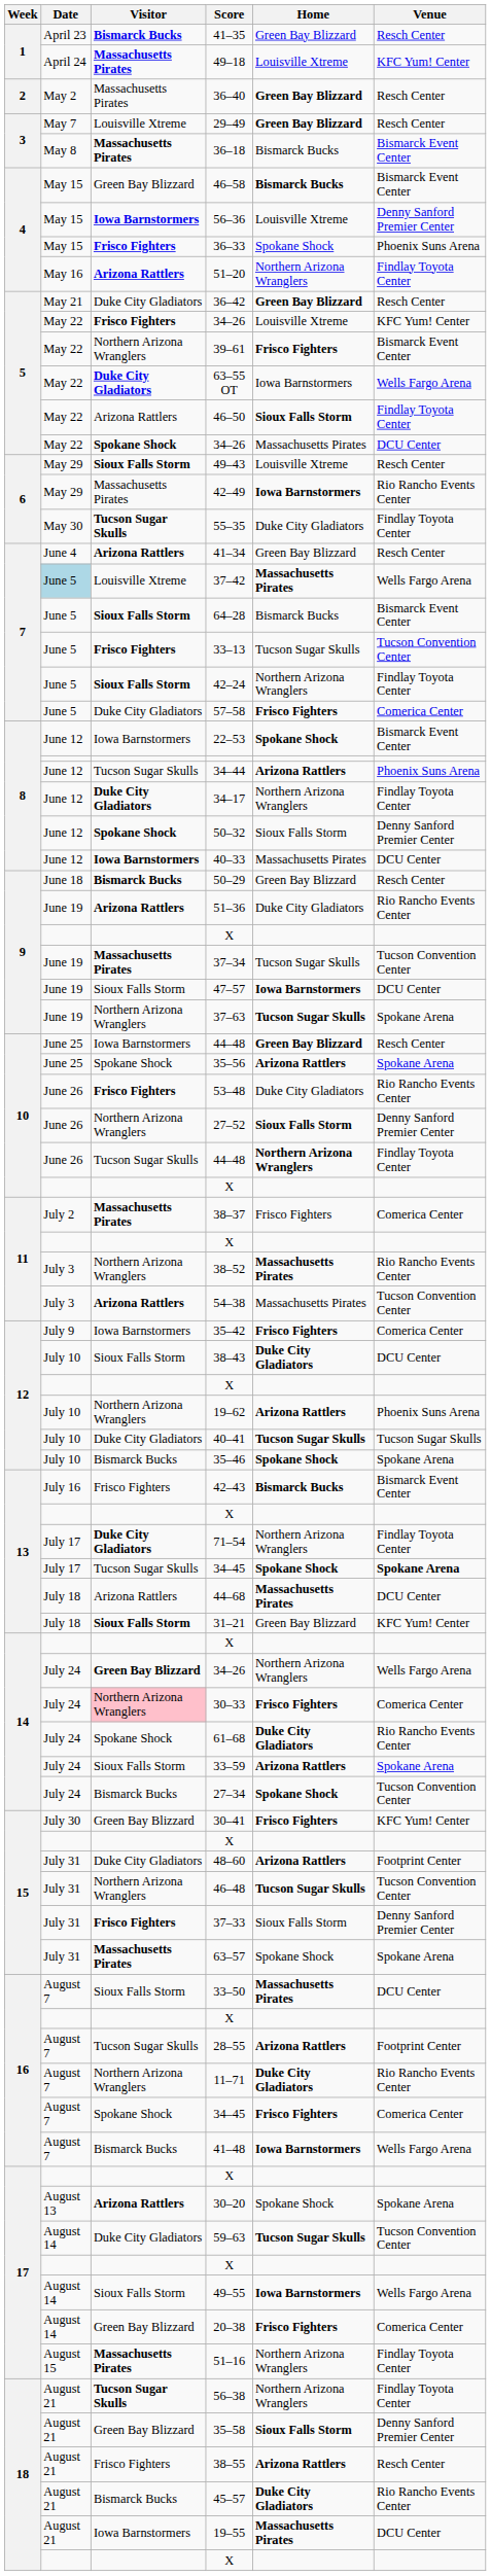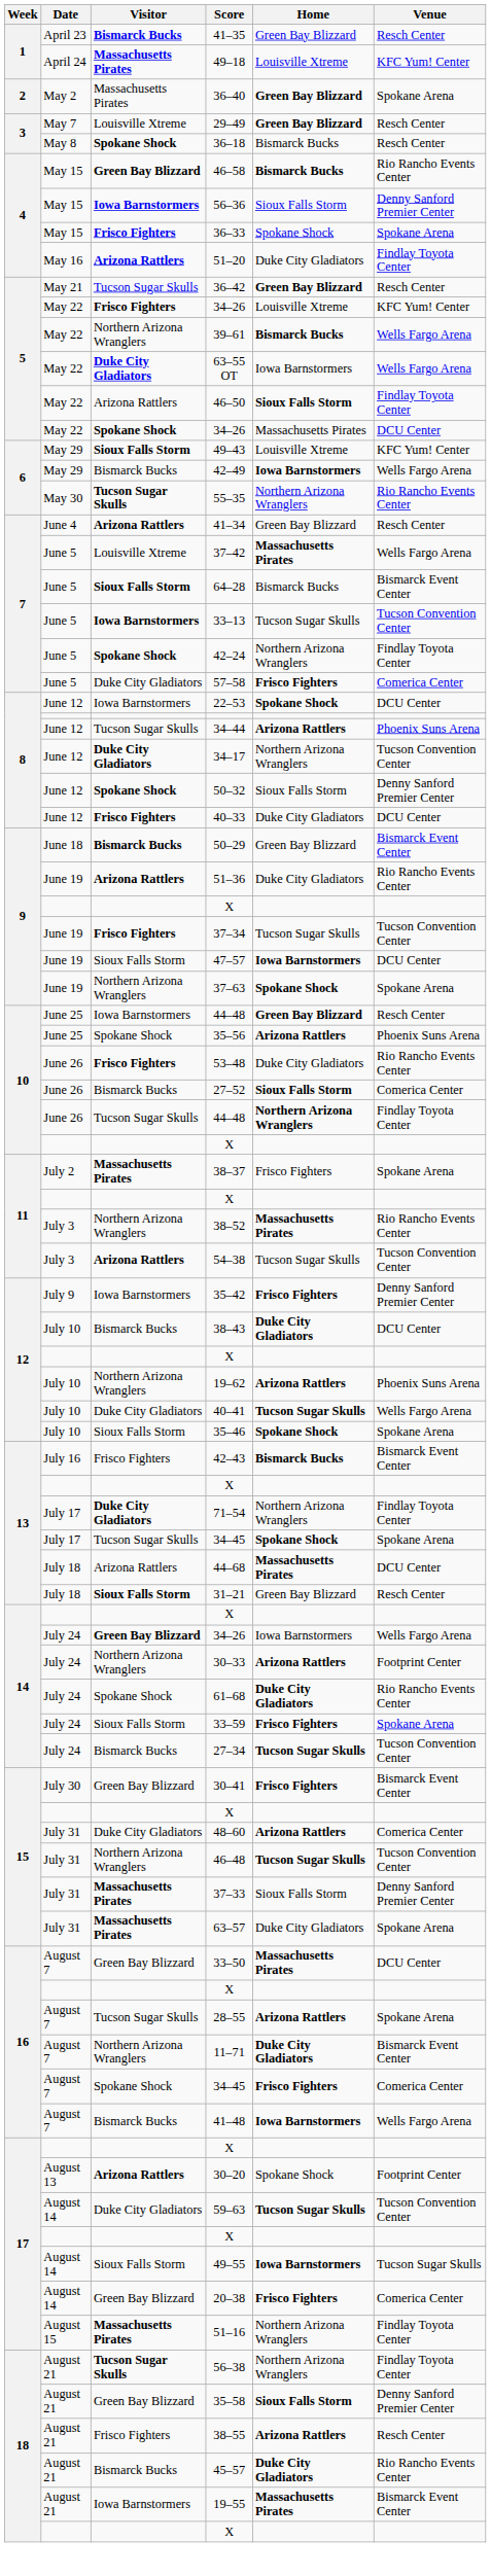 <table class="wikitable">
 <tr>
 <th>Week</th>
 <th>Date</th>
 <th>Visitor</th>
 <th>Score</th>
 <th>Home</th>
 <th>Venue</th>
 </tr>
 <tr>
 <th rowspan=2>1</th>
 <td>April 23</td>
 <td><strong><a href='#'>Bismarck Bucks</a></strong></td>
 <td align=center>41–35</td>
 <td><a href='#'>Green Bay Blizzard</a></td>
 <td><a href='#'>Resch Center</a></td>
 </tr>
 <tr>
 <td>April 24</td>
 <td><strong><a href='#'>Massachusetts Pirates</a></strong></td>
 <td align=center>49–18</td>
 <td><a href='#'>Louisville Xtreme</a></td>
 <td><a href='#'>KFC Yum! Center</a></td>
 </tr>
 <tr>
 <th>2</th>
 <td>May 2</td>
 <td>Massachusetts Pirates</td>
 <td align=center>36–40</td>
 <td><strong>Green Bay Blizzard</strong></td>
-<td>Resch Center</td>
+<td>Spokane Arena</td>
 </tr>
 <tr>
 <th rowspan=2>3</th>
 <td>May 7</td>
 <td>Louisville Xtreme</td>
 <td align=center>29–49</td>
 <td><strong>Green Bay Blizzard</strong></td>
 <td>Resch Center</td>
 </tr>
 <tr>
 <td>May 8</td>
-<td><strong>Massachusetts Pirates</strong></td>
+<td><strong>Spokane Shock</strong></td>
 <td align=center>36–18</td>
 <td>Bismarck Bucks</td>
-<td><a href='#'>Bismarck Event Center</a></td>
+<td>Resch Center</td>
 </tr>
 <tr>
 <th rowspan=4>4</th>
 <td>May 15</td>
-<td>Green Bay Blizzard</td>
+<td><strong>Green Bay Blizzard</strong></td>
 <td align=center>46–58</td>
 <td><strong>Bismarck Bucks</strong></td>
-<td>Bismarck Event Center</td>
+<td>Rio Rancho Events Center</td>
 </tr>
 <tr>
 <td>May 15</td>
 <td><strong><a href='#'>Iowa Barnstormers</a></strong></td>
 <td align=center>56–36</td>
-<td>Louisville Xtreme</td>
+<td><a href='#'>Sioux Falls Storm</a></td>
 <td><a href='#'>Denny Sanford Premier Center</a></td>
 </tr>
 <tr>
 <td>May 15</td>
 <td><strong><a href='#'>Frisco Fighters</a></strong></td>
 <td align=center>36–33</td>
 <td><a href='#'>Spokane Shock</a></td>
-<td>Phoenix Suns Arena</td>
+<td><a href='#'>Spokane Arena</a></td>
 </tr>
 <tr>
 <td>May 16</td>
 <td><strong><a href='#'>Arizona Rattlers</a></strong></td>
 <td align=center>51–20</td>
-<td><a href='#'>Northern Arizona Wranglers</a></td>
+<td>Duke City Gladiators</td>
 <td><a href='#'>Findlay Toyota Center</a></td>
 </tr>
 <tr>
 <th rowspan=6>5</th>
 <td>May 21</td>
-<td>Duke City Gladiators</td>
+<td><a href='#'>Tucson Sugar Skulls</a></td>
 <td align=center>36–42</td>
 <td><strong>Green Bay Blizzard</strong></td>
 <td>Resch Center</td>
 </tr>
 <tr>
 <td>May 22</td>
 <td><strong>Frisco Fighters</strong></td>
 <td align=center>34–26</td>
 <td>Louisville Xtreme</td>
 <td>KFC Yum! Center</td>
 </tr>
 <tr>
 <td>May 22</td>
 <td>Northern Arizona Wranglers</td>
 <td align=center>39–61</td>
-<td><strong>Frisco Fighters</strong></td>
-<td>Bismarck Event Center</td>
+<td><strong>Bismarck Bucks </strong></td>
+<td><a href='#'>Wells Fargo Arena</a></td>
 </tr>
 <tr>
 <td>May 22</td>
 <td><strong><a href='#'>Duke City Gladiators</a></strong></td>
 <td align=center>63–55 OT</td>
 <td>Iowa Barnstormers</td>
 <td><a href='#'>Wells Fargo Arena</a></td>
 </tr>
 <tr>
 <td>May 22</td>
 <td>Arizona Rattlers</td>
 <td align=center>46–50</td>
 <td><strong>Sioux Falls Storm</strong></td>
 <td><a href='#'>Findlay Toyota Center</a></td>
 </tr>
 <tr>
 <td>May 22</td>
 <td><strong>Spokane Shock</strong></td>
 <td align=center>34–26</td>
 <td>Massachusetts Pirates</td>
 <td><a href='#'>DCU Center</a></td>
 </tr>
 <tr>
 <th rowspan=3>6</th>
 <td>May 29</td>
 <td><strong>Sioux Falls Storm</strong></td>
 <td align=center>49–43</td>
 <td>Louisville Xtreme</td>
-<td>Resch Center</td>
+<td>KFC Yum! Center</td>
 </tr>
 <tr>
 <td>May 29</td>
-<td>Massachusetts Pirates</td>
+<td>Bismarck Bucks</td>
 <td align=center>42–49</td>
 <td><strong>Iowa Barnstormers</strong></td>
-<td>Rio Rancho Events Center</td>
+<td>Wells Fargo Arena</td>
 </tr>
 <tr>
 <td>May 30</td>
 <td><strong>Tucson Sugar Skulls</strong></td>
 <td align=center>55–35</td>
-<td>Duke City Gladiators</td>
-<td>Findlay Toyota Center</td>
+<td><a href='#'>Northern Arizona Wranglers</a></td>
+<td><a href='#'>Rio Rancho Events Center</a></td>
 </tr>
 <tr>
 <th rowspan=6>7</th>
 <td>June 4</td>
 <td><strong>Arizona Rattlers</strong></td>
 <td align=center>41–34</td>
 <td>Green Bay Blizzard</td>
 <td>Resch Center</td>
 </tr>
 <tr>
-<td style="background: lightblue;">June 5</td>
+<td>June 5</td>
 <td>Louisville Xtreme</td>
 <td align=center>37–42</td>
 <td><strong>Massachusetts Pirates</strong></td>
 <td>Wells Fargo Arena</td>
 </tr>
 <tr>
 <td>June 5</td>
 <td><strong>Sioux Falls Storm</strong></td>
 <td align=center>64–28</td>
 <td>Bismarck Bucks</td>
 <td>Bismarck Event Center</td>
 </tr>
 <tr>
 <td>June 5</td>
-<td><strong>Frisco Fighters</strong></td>
+<td><strong>Iowa Barnstormers</strong></td>
 <td align=center>33–13</td>
 <td>Tucson Sugar Skulls</td>
 <td><a href='#'>Tucson Convention Center</a></td>
 </tr>
 <tr>
 <td>June 5</td>
-<td><strong>Sioux Falls Storm</strong></td>
+<td><strong>Spokane Shock</strong></td>
 <td align=center>42–24</td>
 <td>Northern Arizona Wranglers</td>
 <td>Findlay Toyota Center</td>
 </tr>
 <tr>
 <td>June 5</td>
 <td>Duke City Gladiators</td>
 <td align=center>57–58</td>
 <td><strong>Frisco Fighters</strong></td>
 <td><a href='#'>Comerica Center</a></td>
 </tr>
 <tr>
 <th rowspan=6>8</th>
 <td>June 12</td>
 <td>Iowa Barnstormers</td>
 <td align=center>22–53</td>
 <td><strong>Spokane Shock</strong></td>
-<td>Bismarck Event Center</td>
+<td>DCU Center</td>
 </tr>
 <tr>
 <td></td>
 <td></td>
 <td align=center></td>
 <td></td>
 <td></td>
 </tr>
 <tr>
 <td>June 12</td>
 <td>Tucson Sugar Skulls</td>
 <td align=center>34–44</td>
 <td><strong>Arizona Rattlers</strong></td>
 <td><a href='#'>Phoenix Suns Arena</a></td>
 </tr>
 <tr>
 <td>June 12</td>
 <td><strong>Duke City Gladiators</strong></td>
 <td align=center>34–17</td>
 <td>Northern Arizona Wranglers</td>
-<td>Findlay Toyota Center</td>
+<td>Tucson Convention Center</td>
 </tr>
 <tr>
 <td>June 12</td>
 <td><strong>Spokane Shock</strong></td>
 <td align=center>50–32</td>
 <td>Sioux Falls Storm</td>
 <td>Denny Sanford Premier Center</td>
 </tr>
 <tr>
 <td>June 12</td>
-<td><strong>Iowa Barnstormers</strong></td>
+<td><strong>Frisco Fighters</strong></td>
 <td align=center>40–33</td>
-<td>Massachusetts Pirates</td>
+<td>Duke City Gladiators</td>
 <td>DCU Center</td>
 </tr>
 <tr>
 <th rowspan=6>9</th>
 <td>June 18</td>
 <td><strong>Bismarck Bucks</strong></td>
 <td align=center>50–29</td>
 <td>Green Bay Blizzard</td>
-<td>Resch Center</td>
+<td><a href='#'>Bismarck Event Center</a></td>
 </tr>
 <tr>
 <td>June 19</td>
 <td><strong>Arizona Rattlers</strong></td>
 <td align=center>51–36</td>
 <td>Duke City Gladiators</td>
 <td>Rio Rancho Events Center</td>
 </tr>
 <tr>
 <td></td>
 <td></td>
 <td align=center>X</td>
 <td></td>
 <td></td>
 </tr>
 <tr>
 <td>June 19</td>
-<td><strong>Massachusetts Pirates</strong></td>
+<td><strong>Frisco Fighters</strong></td>
 <td align=center>37–34</td>
 <td>Tucson Sugar Skulls</td>
 <td>Tucson Convention Center</td>
 </tr>
 <tr>
 <td>June 19</td>
 <td>Sioux Falls Storm</td>
 <td align=center>47–57</td>
 <td><strong>Iowa Barnstormers</strong></td>
 <td>DCU Center</td>
 </tr>
 <tr>
 <td>June 19</td>
 <td>Northern Arizona Wranglers</td>
 <td align=center>37–63</td>
-<td><strong>Tucson Sugar Skulls</strong></td>
+<td><strong>Spokane Shock</strong></td>
 <td>Spokane Arena</td>
 </tr>
 <tr>
 <th rowspan=6>10</th>
 <td>June 25</td>
 <td>Iowa Barnstormers</td>
 <td align=center>44–48</td>
 <td><strong>Green Bay Blizzard</strong></td>
 <td>Resch Center</td>
 </tr>
 <tr>
 <td>June 25</td>
 <td>Spokane Shock</td>
 <td align=center>35–56</td>
 <td><strong>Arizona Rattlers</strong></td>
-<td><a href='#'>Spokane Arena</a></td>
+<td>Phoenix Suns Arena</td>
 </tr>
 <tr>
 <td>June 26</td>
 <td><strong>Frisco Fighters</strong></td>
 <td align=center>53–48</td>
 <td>Duke City Gladiators</td>
 <td>Rio Rancho Events Center</td>
 </tr>
 <tr>
 <td>June 26</td>
-<td>Northern Arizona Wranglers</td>
+<td>Bismarck Bucks</td>
 <td align=center>27–52</td>
 <td><strong>Sioux Falls Storm</strong></td>
-<td>Denny Sanford Premier Center</td>
+<td>Comerica Center</td>
 </tr>
 <tr>
 <td>June 26</td>
 <td>Tucson Sugar Skulls</td>
 <td align=center>44–48</td>
 <td><strong>Northern Arizona Wranglers</strong></td>
 <td>Findlay Toyota Center</td>
 </tr>
 <tr>
 <td></td>
 <td></td>
 <td align=center>X</td>
 <td></td>
 <td></td>
 </tr>
 <tr>
 <th rowspan=4>11</th>
 <td>July 2</td>
 <td><strong>Massachusetts Pirates</strong></td>
 <td align=center>38–37</td>
 <td>Frisco Fighters</td>
-<td>Comerica Center</td>
+<td>Spokane Arena</td>
 </tr>
 <tr>
 <td></td>
 <td></td>
 <td align=center>X</td>
 <td></td>
 <td></td>
 </tr>
 <tr>
 <td>July 3</td>
 <td>Northern Arizona Wranglers</td>
 <td align=center>38–52</td>
 <td><strong>Massachusetts Pirates</strong></td>
 <td>Rio Rancho Events Center</td>
 </tr>
 <tr>
 <td>July 3</td>
 <td><strong>Arizona Rattlers</strong></td>
 <td align=center>54–38</td>
-<td>Massachusetts Pirates</td>
+<td>Tucson Sugar Skulls</td>
 <td>Tucson Convention Center</td>
 </tr>
 <tr>
 <th rowspan=6>12</th>
 <td>July 9</td>
 <td>Iowa Barnstormers</td>
 <td align=center>35–42</td>
 <td><strong>Frisco Fighters</strong></td>
-<td>Comerica Center</td>
+<td>Denny Sanford Premier Center</td>
 </tr>
 <tr>
 <td>July 10</td>
-<td>Sioux Falls Storm</td>
+<td>Bismarck Bucks</td>
 <td align=center>38–43</td>
 <td><strong>Duke City Gladiators</strong></td>
 <td>DCU Center</td>
 </tr>
 <tr>
 <td></td>
 <td></td>
 <td align=center>X</td>
 <td></td>
 <td></td>
 </tr>
 <tr>
 <td>July 10</td>
 <td>Northern Arizona Wranglers</td>
 <td align=center>19–62</td>
 <td><strong>Arizona Rattlers</strong></td>
 <td>Phoenix Suns Arena</td>
 </tr>
 <tr>
 <td>July 10</td>
 <td>Duke City Gladiators</td>
 <td align=center>40–41</td>
 <td><strong>Tucson Sugar Skulls</strong></td>
-<td>Tucson Sugar Skulls</td>
+<td>Wells Fargo Arena</td>
 </tr>
 <tr>
 <td>July 10</td>
-<td>Bismarck Bucks</td>
+<td>Sioux Falls Storm</td>
 <td align=center>35–46</td>
 <td><strong>Spokane Shock</strong></td>
 <td>Spokane Arena</td>
 </tr>
 <tr>
 <th rowspan=6>13</th>
 <td>July 16</td>
 <td>Frisco Fighters</td>
 <td align=center>42–43</td>
 <td><strong>Bismarck Bucks</strong></td>
 <td>Bismarck Event Center</td>
 </tr>
 <tr>
 <td></td>
 <td></td>
 <td align=center>X</td>
 <td></td>
 <td></td>
 </tr>
 <tr>
 <td>July 17</td>
 <td><strong>Duke City Gladiators</strong></td>
 <td align=center>71–54</td>
 <td>Northern Arizona Wranglers</td>
 <td>Findlay Toyota Center</td>
 </tr>
 <tr>
 <td>July 17</td>
 <td>Tucson Sugar Skulls</td>
 <td align=center>34–45</td>
 <td><strong>Spokane Shock</strong></td>
-<td><strong>Spokane Arena</strong></td>
+<td>Spokane Arena</td>
 </tr>
 <tr>
 <td>July 18</td>
 <td>Arizona Rattlers</td>
 <td align=center>44–68</td>
 <td><strong>Massachusetts Pirates</strong></td>
 <td>DCU Center</td>
 </tr>
 <tr>
 <td>July 18</td>
 <td><strong>Sioux Falls Storm</strong></td>
 <td align=center>31–21</td>
 <td>Green Bay Blizzard</td>
-<td>KFC Yum! Center</td>
+<td>Resch Center</td>
 </tr>
 <tr>
 <th rowspan=6>14</th>
 <td></td>
 <td></td>
 <td align=center>X</td>
 <td></td>
 <td></td>
 </tr>
 <tr>
 <td>July 24</td>
 <td><strong>Green Bay Blizzard</strong></td>
 <td align=center>34–26</td>
-<td>Northern Arizona Wranglers</td>
+<td>Iowa Barnstormers</td>
 <td>Wells Fargo Arena</td>
 </tr>
 <tr>
 <td>July 24</td>
-<td style="background: pink;">Northern Arizona Wranglers</td>
+<td>Northern Arizona Wranglers</td>
 <td align=center>30–33</td>
-<td><strong>Frisco Fighters</strong></td>
-<td>Comerica Center</td>
+<td><strong>Arizona Rattlers</strong></td>
+<td>Footprint Center</td>
 </tr>
 <tr>
 <td>July 24</td>
 <td>Spokane Shock</td>
 <td align=center>61–68</td>
 <td><strong>Duke City Gladiators</strong></td>
 <td>Rio Rancho Events Center</td>
 </tr>
 <tr>
 <td>July 24</td>
 <td>Sioux Falls Storm</td>
 <td align=center>33–59</td>
-<td><strong>Arizona Rattlers</strong></td>
+<td><strong>Frisco Fighters</strong></td>
 <td><a href='#'>Spokane Arena</a></td>
 </tr>
 <tr>
 <td>July 24</td>
 <td>Bismarck Bucks</td>
 <td align=center>27–34</td>
-<td><strong>Spokane Shock</strong></td>
+<td><strong>Tucson Sugar Skulls</strong></td>
 <td>Tucson Convention Center</td>
 </tr>
 <tr>
 <th rowspan=6>15</th>
 <td>July 30</td>
 <td>Green Bay Blizzard</td>
 <td align=center>30–41</td>
 <td><strong>Frisco Fighters</strong></td>
-<td>KFC Yum! Center</td>
+<td>Bismarck Event Center</td>
 </tr>
 <tr>
 <td></td>
 <td></td>
 <td align=center>X</td>
 <td></td>
 <td></td>
 </tr>
 <tr>
 <td>July 31</td>
 <td>Duke City Gladiators</td>
 <td align=center>48–60</td>
 <td><strong>Arizona Rattlers</strong></td>
-<td>Footprint Center</td>
+<td>Comerica Center</td>
 </tr>
 <tr>
 <td>July 31</td>
 <td>Northern Arizona Wranglers</td>
 <td align=center>46–48</td>
 <td><strong>Tucson Sugar Skulls</strong></td>
 <td>Tucson Convention Center</td>
 </tr>
 <tr>
 <td>July 31</td>
-<td><strong>Frisco Fighters</strong></td>
+<td><strong>Massachusetts Pirates</strong></td>
 <td align=center>37–33</td>
 <td>Sioux Falls Storm</td>
 <td>Denny Sanford Premier Center</td>
 </tr>
 <tr>
 <td>July 31</td>
 <td><strong>Massachusetts Pirates</strong></td>
 <td align=center>63–57</td>
-<td>Spokane Shock</td>
+<td>Duke City Gladiators</td>
 <td>Spokane Arena</td>
 </tr>
 <tr>
 <th rowspan=6>16</th>
 <td>August 7</td>
-<td>Sioux Falls Storm</td>
+<td>Green Bay Blizzard</td>
 <td align=center>33–50</td>
 <td><strong>Massachusetts Pirates</strong></td>
 <td>DCU Center</td>
 </tr>
 <tr>
 <td></td>
 <td></td>
 <td align=center>X</td>
 <td></td>
 <td></td>
 </tr>
 <tr>
 <td>August 7</td>
 <td>Tucson Sugar Skulls</td>
 <td align=center>28–55</td>
 <td><strong>Arizona Rattlers</strong></td>
-<td>Footprint Center</td>
+<td>Spokane Arena</td>
 </tr>
 <tr>
 <td>August 7</td>
 <td>Northern Arizona Wranglers</td>
 <td align=center>11–71</td>
 <td><strong>Duke City Gladiators</strong></td>
-<td>Rio Rancho Events Center</td>
+<td>Bismarck Event Center</td>
 </tr>
 <tr>
 <td>August 7</td>
 <td>Spokane Shock</td>
 <td align=center>34–45</td>
 <td><strong>Frisco Fighters</strong></td>
 <td>Comerica Center</td>
 </tr>
 <tr>
 <td>August 7</td>
 <td>Bismarck Bucks</td>
 <td align=center>41–48</td>
 <td><strong>Iowa Barnstormers</strong></td>
 <td>Wells Fargo Arena</td>
 </tr>
 <tr>
 <th rowspan=7>17</th>
 <td></td>
 <td></td>
 <td align=center>X</td>
 <td></td>
 <td></td>
 </tr>
 <tr>
 <td>August 13</td>
 <td><strong>Arizona Rattlers</strong></td>
 <td align=center>30–20</td>
 <td>Spokane Shock</td>
-<td>Spokane Arena</td>
+<td>Footprint Center</td>
 </tr>
 <tr>
 <td>August 14</td>
 <td>Duke City Gladiators</td>
 <td align=center>59–63</td>
 <td><strong>Tucson Sugar Skulls</strong></td>
 <td>Tucson Convention Center</td>
 </tr>
 <tr>
 <td></td>
 <td></td>
 <td align=center>X</td>
 <td></td>
 <td></td>
 </tr>
 <tr>
 <td>August 14</td>
 <td>Sioux Falls Storm</td>
 <td align=center>49–55</td>
 <td><strong>Iowa Barnstormers</strong></td>
-<td>Wells Fargo Arena</td>
+<td>Tucson Sugar Skulls</td>
 </tr>
 <tr>
 <td>August 14</td>
 <td>Green Bay Blizzard</td>
 <td align=center>20–38</td>
 <td><strong>Frisco Fighters</strong></td>
 <td>Comerica Center</td>
 </tr>
 <tr>
 <td>August 15</td>
 <td><strong>Massachusetts Pirates</strong></td>
 <td align=center>51–16</td>
 <td>Northern Arizona Wranglers</td>
 <td>Findlay Toyota Center</td>
 </tr>
 <tr>
 <th rowspan=6>18</th>
 <td>August 21</td>
 <td><strong>Tucson Sugar Skulls</strong></td>
 <td align=center>56–38</td>
 <td>Northern Arizona Wranglers</td>
 <td>Findlay Toyota Center</td>
 </tr>
 <tr>
 <td>August 21</td>
 <td>Green Bay Blizzard</td>
 <td align=center>35–58</td>
 <td><strong>Sioux Falls Storm</strong></td>
 <td>Denny Sanford Premier Center</td>
 </tr>
 <tr>
 <td>August 21</td>
 <td>Frisco Fighters</td>
 <td align=center>38–55</td>
 <td><strong>Arizona Rattlers</strong></td>
 <td>Resch Center</td>
 </tr>
 <tr>
 <td>August 21</td>
 <td>Bismarck Bucks</td>
 <td align=center>45–57</td>
 <td><strong>Duke City Gladiators</strong></td>
 <td>Rio Rancho Events Center</td>
 </tr>
 <tr>
 <td>August 21</td>
 <td>Iowa Barnstormers</td>
 <td align=center>19–55</td>
 <td><strong>Massachusetts Pirates</strong></td>
-<td>DCU Center</td>
+<td>Bismarck Event Center</td>
 </tr>
 <tr>
 <td></td>
 <td></td>
 <td align=center>X</td>
 <td></td>
 <td></td>
 </tr>
 </table>
